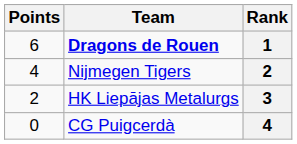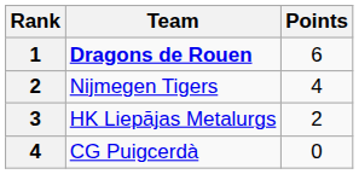 <table class="wikitable" style="text-align: center;">
 <tr>
+<th>Rank</th>
+<th>Team</th>
 <th>Points</th>
-<th>Team</th>
-<th>Rank</th>
 </tr>
 <tr>
+<th>1</th>
+<td style="text-align: left;"> <strong><a href='#'>Dragons de Rouen</a></strong></td>
 <td>6</td>
-<td style="text-align: left;"> <strong><a href='#'>Dragons de Rouen</a></strong></td>
-<th>1</th>
 </tr>
 <tr>
+<th>2</th>
+<td style="text-align: left;"> <a href='#'>Nijmegen Tigers</a></td>
 <td>4</td>
-<td style="text-align: left;"> <a href='#'>Nijmegen Tigers</a></td>
-<th>2</th>
 </tr>
 <tr>
+<th>3</th>
+<td style="text-align: left;"> <a href='#'>HK Liepājas Metalurgs</a></td>
 <td>2</td>
-<td style="text-align: left;"> <a href='#'>HK Liepājas Metalurgs</a></td>
-<th>3</th>
 </tr>
 <tr>
+<th>4</th>
+<td style="text-align: left;"> <a href='#'>CG Puigcerdà</a></td>
 <td>0</td>
-<td style="text-align: left;"> <a href='#'>CG Puigcerdà</a></td>
-<th>4</th>
 </tr>
 </table>
